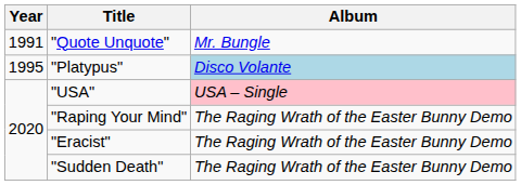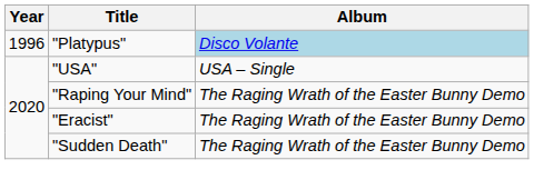 <table class="wikitable">
 <tr>
 <th>Year</th>
 <th>Title</th>
 <th>Album</th>
 </tr>
 <tr>
-<td>1991</td>
-<td>"<a href='#'>Quote Unquote</a>"</td>
-<td><em><a href='#'>Mr. Bungle</a></em></td>
-</tr>
-<tr>
-<td>1995</td>
+<td>1996</td>
 <td>"Platypus"</td>
 <td style="background: lightblue;"><em><a href='#'>Disco Volante</a></em></td>
 </tr>
 <tr>
 <td rowspan=4>2020</td>
 <td>"USA"</td>
-<td style="background: pink;"><em>USA – Single</em></td>
+<td><em>USA – Single</em></td>
 </tr>
 <tr>
 <td>"Raping Your Mind"</td>
 <td><em>The Raging Wrath of the Easter Bunny Demo</em></td>
 </tr>
 <tr>
 <td>"Eracist"</td>
 <td><em>The Raging Wrath of the Easter Bunny Demo</em></td>
 </tr>
 <tr>
 <td>"Sudden Death"</td>
 <td><em>The Raging Wrath of the Easter Bunny Demo</em></td>
 </tr>
 </table>
